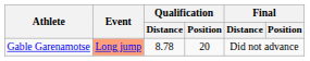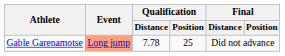 <table class=wikitable style="font-size:90%">
 <tr>
 <th rowspan="2">Athlete</th>
 <th rowspan="2">Event</th>
 <th colspan="2">Qualification</th>
 <th colspan="2">Final</th>
 </tr>
 <tr style="font-size:95%">
 <th>Distance</th>
 <th>Position</th>
 <th>Distance</th>
 <th>Position</th>
 </tr>
 <tr align=center>
 <td align=left><a href='#'>Gable Garenamotse</a></td>
 <td align=left style="background: lightsalmon;"><a href='#'>Long jump</a></td>
-<td>8.78</td>
-<td>20</td>
+<td>7.78</td>
+<td>25</td>
 <td colspan=2>Did not advance</td>
 </tr>
 </table>
